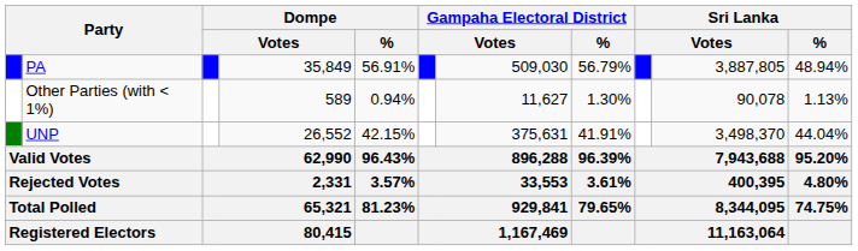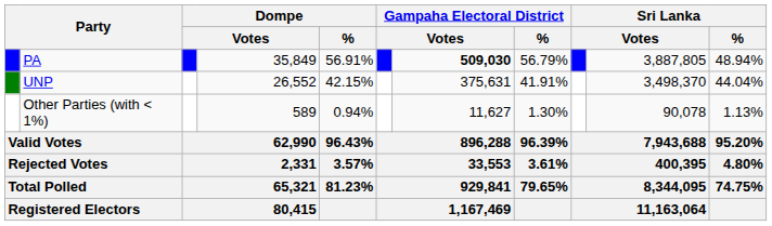 <table class="wikitable">
 <tr>
 <th colspan="2" width="144px"rowspan="2">Party</th>
 <th colspan="3" width="216px">Dompe</th>
 <th colspan="3" width="216px"><a href='#'>Gampaha Electoral District</a></th>
 <th colspan="3" width="216px">Sri Lanka</th>
 </tr>
 <tr>
 <th colspan="2" width="144px">Votes</th>
 <th>%</th>
 <th colspan="2" width="144px">Votes</th>
 <th>%</th>
 <th colspan="2" width="144px">Votes</th>
 <th>%</th>
 </tr>
 <tr>
 <td style="background-color:blue;" width="10px"></td>
 <td style="text-align:left;"><a href='#'>PA</a></td>
 <td style="background-color:blue;" width="10px"></td>
 <td style="text-align:right;">35,849</td>
 <td style="text-align:right;">56.91%</td>
 <td style="background-color:blue;" width="10px"></td>
-<td style="text-align:right;">509,030</td>
+<td style="text-align:right;"><strong>509,030</strong></td>
 <td style="text-align:right;">56.79%</td>
 <td style="background-color:blue;" width="10px"></td>
 <td style="text-align:right;">3,887,805</td>
 <td style="text-align:right;">48.94%</td>
+</tr>
+<tr>
+<td style="background-color:green;" width="10px"></td>
+<td style="text-align:left;"><a href='#'>UNP</a></td>
+<td style="background-color:white;" width="10px"></td>
+<td style="text-align:right;">26,552</td>
+<td style="text-align:right;">42.15%</td>
+<td style="background-color:white;" width="10px"></td>
+<td style="text-align:right;">375,631</td>
+<td style="text-align:right;">41.91%</td>
+<td style="background-color:white;" width="10px"></td>
+<td style="text-align:right;">3,498,370</td>
+<td style="text-align:right;">44.04%</td>
 </tr>
 <tr>
 <td style="background-color:white;" width="10px"></td>
 <td style="text-align:left;">Other Parties (with < 1%)</td>
 <td style="background-color:white;" width="10px"></td>
 <td style="text-align:right;">589</td>
 <td style="text-align:right;">0.94%</td>
 <td style="background-color:white;" width="10px"></td>
 <td style="text-align:right;">11,627</td>
 <td style="text-align:right;">1.30%</td>
 <td style="background-color:white;" width="10px"></td>
 <td style="text-align:right;">90,078</td>
 <td style="text-align:right;">1.13%</td>
-</tr>
-<tr>
-<td style="background-color:green;" width="10px"></td>
-<td style="text-align:left;"><a href='#'>UNP</a></td>
-<td style="background-color:white;" width="10px"></td>
-<td style="text-align:right;">26,552</td>
-<td style="text-align:right;">42.15%</td>
-<td style="background-color:white;" width="10px"></td>
-<td style="text-align:right;">375,631</td>
-<td style="text-align:right;">41.91%</td>
-<td style="background-color:white;" width="10px"></td>
-<td style="text-align:right;">3,498,370</td>
-<td style="text-align:right;">44.04%</td>
 </tr>
 <tr>
 <th colspan="2" width="144px"style="text-align:left;">Valid Votes</th>
 <th style="text-align:right;"colspan="2" width="144px">62,990</th>
 <th style="text-align:right;">96.43%</th>
 <th style="text-align:right;"colspan="2" width="144px">896,288</th>
 <th style="text-align:right;">96.39%</th>
 <th style="text-align:right;"colspan="2" width="144px">7,943,688</th>
 <th style="text-align:right;">95.20%</th>
 </tr>
 <tr>
 <th colspan="2" width="144px"style="text-align:left;">Rejected Votes</th>
 <th style="text-align:right;"colspan="2" width="144px">2,331</th>
 <th style="text-align:right;">3.57%</th>
 <th style="text-align:right;"colspan="2" width="144px">33,553</th>
 <th style="text-align:right;">3.61%</th>
 <th style="text-align:right;"colspan="2" width="144px">400,395</th>
 <th style="text-align:right;">4.80%</th>
 </tr>
 <tr>
 <th colspan="2" width="144px"style="text-align:left;">Total Polled</th>
 <th style="text-align:right;"colspan="2" width="144px">65,321</th>
 <th style="text-align:right;">81.23%</th>
 <th style="text-align:right;"colspan="2" width="144px">929,841</th>
 <th style="text-align:right;">79.65%</th>
 <th style="text-align:right;"colspan="2" width="144px">8,344,095</th>
 <th style="text-align:right;">74.75%</th>
 </tr>
 <tr>
 <th colspan="2" width="144px"style="text-align:left;">Registered Electors</th>
 <th style="text-align:right;"colspan="2" width="144px">80,415</th>
 <th></th>
 <th style="text-align:right;"colspan="2" width="144px">1,167,469</th>
 <th></th>
 <th style="text-align:right;"colspan="2" width="144px">11,163,064</th>
 <th></th>
 </tr>
 </table>
